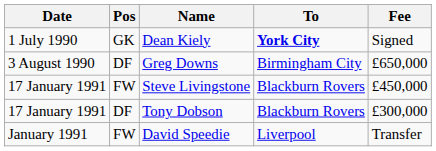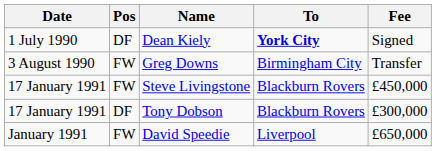 <table class="wikitable">
 <tr>
 <th>Date</th>
 <th>Pos</th>
 <th>Name</th>
 <th>To</th>
 <th>Fee</th>
 </tr>
 <tr>
 <td>1 July 1990</td>
-<td>GK</td>
+<td>DF</td>
 <td> <a href='#'>Dean Kiely</a></td>
 <td><strong> <a href='#'>York City</a></strong></td>
 <td>Signed</td>
 </tr>
 <tr>
 <td>3 August 1990</td>
-<td>DF</td>
+<td>FW</td>
 <td> <a href='#'>Greg Downs</a></td>
 <td> <a href='#'>Birmingham City</a></td>
-<td>£650,000</td>
+<td>Transfer</td>
 </tr>
 <tr>
 <td>17 January 1991</td>
 <td>FW</td>
 <td> <a href='#'>Steve Livingstone</a></td>
 <td> <a href='#'>Blackburn Rovers</a></td>
 <td>£450,000</td>
 </tr>
 <tr>
 <td>17 January 1991</td>
 <td>DF</td>
 <td> <a href='#'>Tony Dobson</a></td>
 <td> <a href='#'>Blackburn Rovers</a></td>
 <td>£300,000</td>
 </tr>
 <tr>
 <td>January 1991</td>
 <td>FW</td>
 <td> <a href='#'>David Speedie</a></td>
 <td> <a href='#'>Liverpool</a></td>
-<td>Transfer</td>
+<td>£650,000</td>
 </tr>
 </table>
